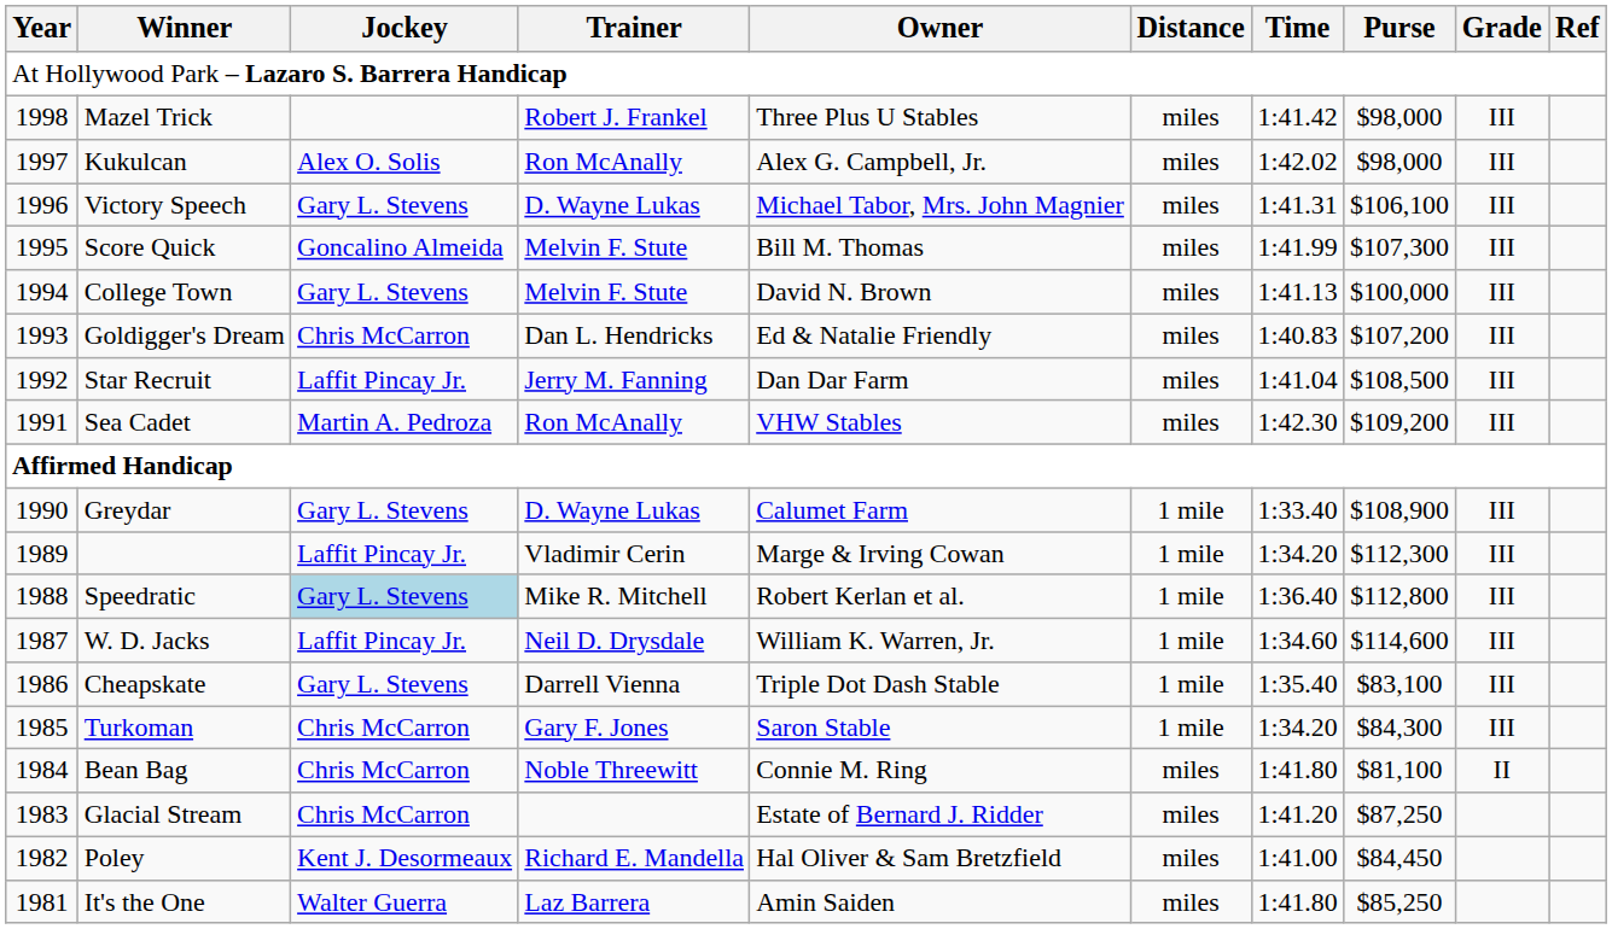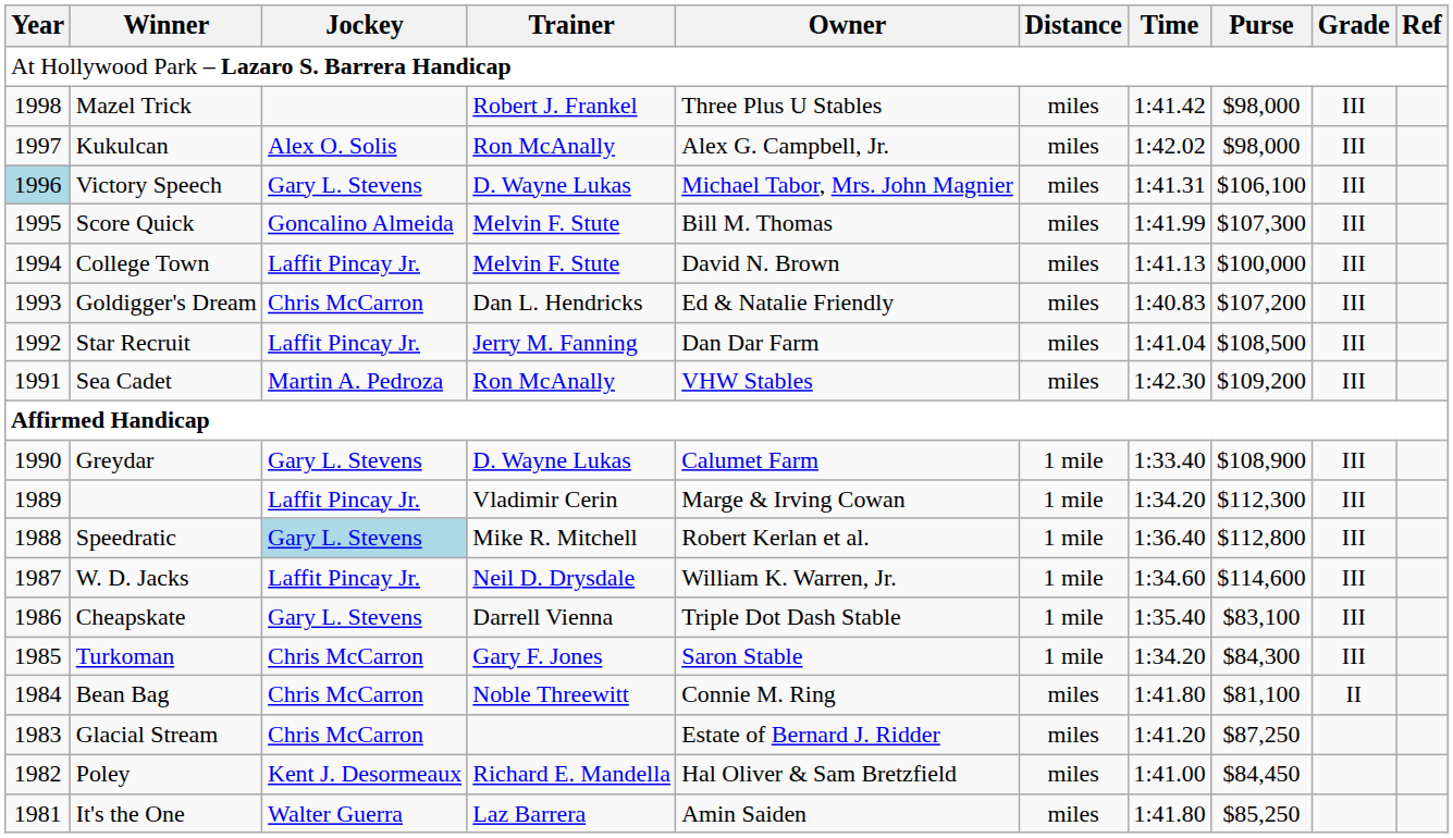 <table class="wikitable sortable">
 <tr>
 <th>Year</th>
 <th>Winner</th>
 <th>Jockey</th>
 <th>Trainer</th>
 <th>Owner</th>
 <th>Distance</th>
 <th>Time</th>
 <th>Purse</th>
 <th>Grade</th>
 <th>Ref</th>
 </tr>
 <tr style="font-size:90%; background-color:white">
 <td align="left" colspan=10>At Hollywood Park – <strong>Lazaro S. Barrera Handicap</strong></td>
 </tr>
 <tr style="font-size:90%;">
 <td align=center>1998</td>
 <td>Mazel Trick</td>
 <td></td>
 <td><a href='#'>Robert J. Frankel</a></td>
 <td>Three Plus U Stables</td>
 <td align=center> miles</td>
 <td align=center>1:41.42</td>
 <td align=center>$98,000</td>
 <td align=center>III</td>
 <td></td>
 </tr>
 <tr style="font-size:90%;">
 <td align=center>1997</td>
 <td>Kukulcan</td>
 <td><a href='#'>Alex O. Solis</a></td>
 <td><a href='#'>Ron McAnally</a></td>
 <td>Alex G. Campbell, Jr.</td>
 <td align=center> miles</td>
 <td align=center>1:42.02</td>
 <td align=center>$98,000</td>
 <td align=center>III</td>
 <td></td>
 </tr>
 <tr style="font-size:90%;">
-<td align=center>1996</td>
+<td align=center style="background: lightblue;">1996</td>
 <td>Victory Speech</td>
 <td><a href='#'>Gary L. Stevens</a></td>
 <td><a href='#'>D. Wayne Lukas</a></td>
 <td><a href='#'>Michael Tabor</a>, <a href='#'>Mrs. John Magnier</a></td>
 <td align=center> miles</td>
 <td align=center>1:41.31</td>
 <td align=center>$106,100</td>
 <td align=center>III</td>
 <td></td>
 </tr>
 <tr style="font-size:90%;">
 <td align=center>1995</td>
 <td>Score Quick</td>
 <td><a href='#'>Goncalino Almeida</a></td>
 <td><a href='#'>Melvin F. Stute</a></td>
 <td>Bill M. Thomas</td>
 <td align=center> miles</td>
 <td align=center>1:41.99</td>
 <td align=center>$107,300</td>
 <td align=center>III</td>
 <td></td>
 </tr>
 <tr style="font-size:90%;">
 <td align=center>1994</td>
 <td>College Town</td>
-<td><a href='#'>Gary L. Stevens</a></td>
+<td><a href='#'>Laffit Pincay Jr.</a></td>
 <td><a href='#'>Melvin F. Stute</a></td>
 <td>David N. Brown</td>
 <td align=center> miles</td>
 <td align=center>1:41.13</td>
 <td align=center>$100,000</td>
 <td align=center>III</td>
 <td></td>
 </tr>
 <tr style="font-size:90%;">
 <td align=center>1993</td>
 <td>Goldigger's Dream</td>
 <td><a href='#'>Chris McCarron</a></td>
 <td>Dan L. Hendricks</td>
 <td>Ed & Natalie Friendly</td>
 <td align=center> miles</td>
 <td align=center>1:40.83</td>
 <td align=center>$107,200</td>
 <td align=center>III</td>
 <td></td>
 </tr>
 <tr style="font-size:90%;">
 <td align=center>1992</td>
 <td>Star Recruit</td>
 <td><a href='#'>Laffit Pincay Jr.</a></td>
 <td><a href='#'>Jerry M. Fanning</a></td>
 <td>Dan Dar Farm</td>
 <td align=center> miles</td>
 <td align=center>1:41.04</td>
 <td align=center>$108,500</td>
 <td align=center>III</td>
 <td></td>
 </tr>
 <tr style="font-size:90%;">
 <td align=center>1991</td>
 <td>Sea Cadet</td>
 <td><a href='#'>Martin A. Pedroza</a></td>
 <td><a href='#'>Ron McAnally</a></td>
 <td><a href='#'>VHW Stables</a></td>
 <td align=center> miles</td>
 <td align=center>1:42.30</td>
 <td align=center>$109,200</td>
 <td align=center>III</td>
 <td></td>
 </tr>
 <tr style="font-size:90%; background-color:white">
 <td align="left" colspan=10><strong>Affirmed Handicap</strong> </td>
 </tr>
 <tr style="font-size:90%;">
 <td align=center>1990</td>
 <td>Greydar</td>
 <td><a href='#'>Gary L. Stevens</a></td>
 <td><a href='#'>D. Wayne Lukas</a></td>
 <td><a href='#'>Calumet Farm</a></td>
 <td align=center>1 mile</td>
 <td align=center>1:33.40</td>
 <td align=center>$108,900</td>
 <td align=center>III</td>
 <td></td>
 </tr>
 <tr style="font-size:90%;">
 <td align=center>1989</td>
 <td></td>
 <td><a href='#'>Laffit Pincay Jr.</a></td>
 <td>Vladimir Cerin</td>
 <td>Marge & Irving Cowan</td>
 <td align=center>1 mile</td>
 <td align=center>1:34.20</td>
 <td align=center>$112,300</td>
 <td align=center>III</td>
 <td></td>
 </tr>
 <tr style="font-size:90%;">
 <td align=center>1988</td>
 <td>Speedratic</td>
 <td style="background: lightblue;"><a href='#'>Gary L. Stevens</a></td>
 <td>Mike R. Mitchell</td>
 <td>Robert Kerlan et al.</td>
 <td align=center>1 mile</td>
 <td align=center>1:36.40</td>
 <td align=center>$112,800</td>
 <td align=center>III</td>
 <td></td>
 </tr>
 <tr style="font-size:90%;">
 <td align=center>1987</td>
 <td>W. D. Jacks</td>
 <td><a href='#'>Laffit Pincay Jr.</a></td>
 <td><a href='#'>Neil D. Drysdale</a></td>
 <td>William K. Warren, Jr.</td>
 <td align=center>1 mile</td>
 <td align=center>1:34.60</td>
 <td align=center>$114,600</td>
 <td align=center>III</td>
 <td></td>
 </tr>
 <tr style="font-size:90%;">
 <td align=center>1986</td>
 <td>Cheapskate</td>
 <td><a href='#'>Gary L. Stevens</a></td>
 <td>Darrell Vienna</td>
 <td>Triple Dot Dash Stable</td>
 <td align=center>1 mile</td>
 <td align=center>1:35.40</td>
 <td align=center>$83,100</td>
 <td align=center>III</td>
 <td></td>
 </tr>
 <tr style="font-size:90%;">
 <td align=center>1985</td>
 <td><a href='#'>Turkoman</a></td>
 <td><a href='#'>Chris McCarron</a></td>
 <td><a href='#'>Gary F. Jones</a></td>
 <td><a href='#'>Saron Stable</a></td>
 <td align=center>1 mile</td>
 <td align=center>1:34.20</td>
 <td align=center>$84,300</td>
 <td align=center>III</td>
 <td></td>
 </tr>
 <tr style="font-size:90%;">
 <td align=center>1984</td>
 <td>Bean Bag</td>
 <td><a href='#'>Chris McCarron</a></td>
 <td><a href='#'>Noble Threewitt</a></td>
 <td>Connie M. Ring</td>
 <td align=center> miles</td>
 <td align=center>1:41.80</td>
 <td align=center>$81,100</td>
 <td align=center>II</td>
 <td></td>
 </tr>
 <tr style="font-size:90%;">
 <td align=center>1983</td>
 <td>Glacial Stream</td>
 <td><a href='#'>Chris McCarron</a></td>
 <td></td>
 <td>Estate of <a href='#'>Bernard J. Ridder</a></td>
 <td align=center> miles</td>
 <td align=center>1:41.20</td>
 <td align=center>$87,250</td>
 <td align=center></td>
 <td></td>
 </tr>
 <tr style="font-size:90%;">
 <td align=center>1982</td>
 <td>Poley</td>
 <td><a href='#'>Kent J. Desormeaux</a></td>
 <td><a href='#'>Richard E. Mandella</a></td>
 <td>Hal Oliver & Sam Bretzfield</td>
 <td align=center> miles</td>
 <td align=center>1:41.00</td>
 <td align=center>$84,450</td>
 <td align=center></td>
 <td></td>
 </tr>
 <tr style="font-size:90%;">
 <td align=center>1981</td>
 <td>It's the One</td>
 <td><a href='#'>Walter Guerra</a></td>
 <td><a href='#'>Laz Barrera</a></td>
 <td>Amin Saiden</td>
 <td align=center> miles</td>
 <td align=center>1:41.80</td>
 <td align=center>$85,250</td>
 <td align=center></td>
 <td></td>
 </tr>
 </table>
